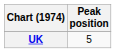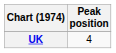 <table class="wikitable plainrowheaders">
 <tr>
 <th scope="col">Chart (1974)</th>
 <th scope="col">Peak<br>position</th>
 </tr>
 <tr>
 </tr>
 <tr>
 <th scope="row"><a href='#'>UK</a></th>
-<td style="text-align:center;">5</td>
+<td style="text-align:center;">4</td>
 </tr>
 </table>
